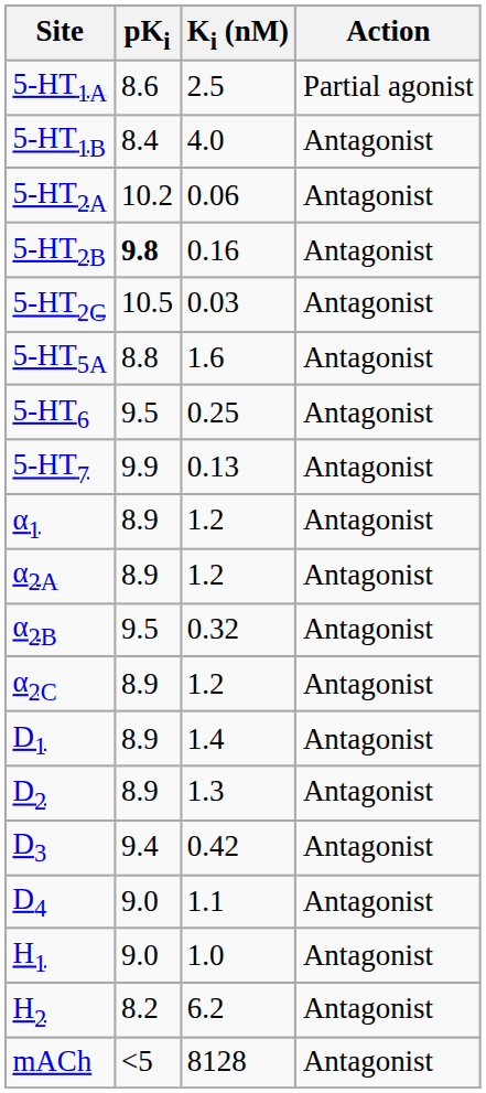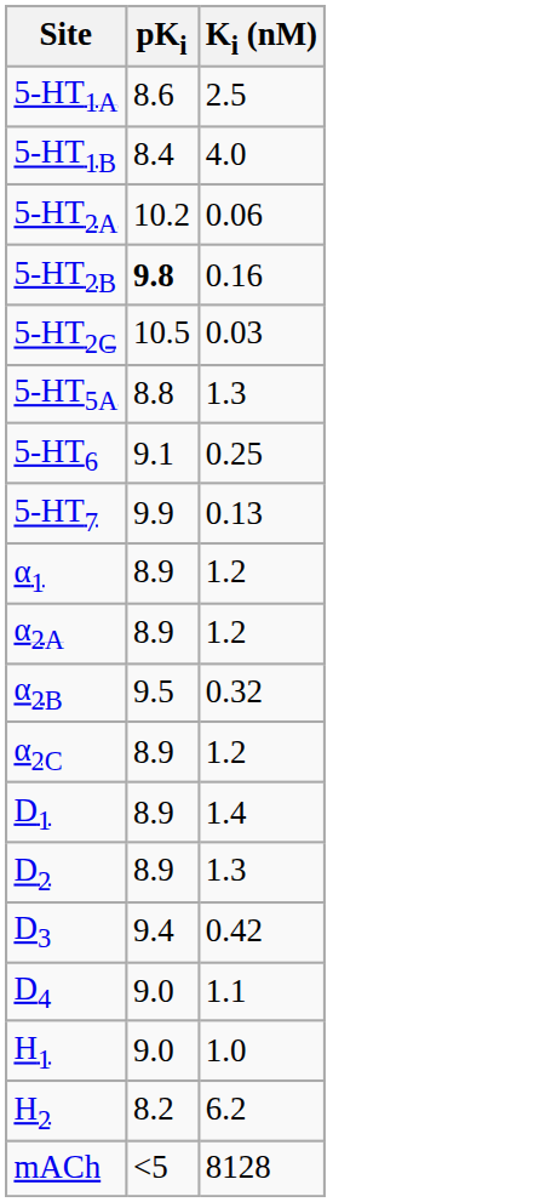 <table class="wikitable floatright sortable" style="font-size:small;">
 <tr>
 <th>Site</th>
 <th>pK<sub>i</sub></th>
 <th>K<sub>i</sub> (nM)</th>
-<th>Action</th>
 </tr>
 <tr>
 <td><a href='#'>5-HT<sub>1A</sub></a></td>
 <td>8.6</td>
 <td>2.5</td>
-<td>Partial agonist</td>
 </tr>
 <tr>
 <td><a href='#'>5-HT<sub>1B</sub></a></td>
 <td>8.4</td>
 <td>4.0</td>
-<td>Antagonist</td>
 </tr>
 <tr>
 <td><a href='#'>5-HT<sub>2A</sub></a></td>
 <td>10.2</td>
 <td>0.06</td>
-<td>Antagonist</td>
 </tr>
 <tr>
 <td><a href='#'>5-HT<sub>2B</sub></a></td>
 <td><strong>9.8</strong></td>
 <td>0.16</td>
-<td>Antagonist</td>
 </tr>
 <tr>
 <td><a href='#'>5-HT<sub>2C</sub></a></td>
 <td>10.5</td>
 <td>0.03</td>
-<td>Antagonist</td>
 </tr>
 <tr>
 <td><a href='#'>5-HT<sub>5A</sub></a></td>
 <td>8.8</td>
-<td>1.6</td>
-<td>Antagonist</td>
+<td>1.3</td>
 </tr>
 <tr>
 <td><a href='#'>5-HT<sub>6</sub></a></td>
-<td>9.5</td>
+<td>9.1</td>
 <td>0.25</td>
-<td>Antagonist</td>
 </tr>
 <tr>
 <td><a href='#'>5-HT<sub>7</sub></a></td>
 <td>9.9</td>
 <td>0.13</td>
-<td>Antagonist</td>
 </tr>
 <tr>
 <td><a href='#'>α<sub>1</sub></a></td>
 <td>8.9</td>
 <td>1.2</td>
-<td>Antagonist</td>
 </tr>
 <tr>
 <td><a href='#'>α<sub>2A</sub></a></td>
 <td>8.9</td>
 <td>1.2</td>
-<td>Antagonist</td>
 </tr>
 <tr>
 <td><a href='#'>α<sub>2B</sub></a></td>
 <td>9.5</td>
 <td>0.32</td>
-<td>Antagonist</td>
 </tr>
 <tr>
 <td><a href='#'>α<sub>2C</sub></a></td>
 <td>8.9</td>
 <td>1.2</td>
-<td>Antagonist</td>
 </tr>
 <tr>
 <td><a href='#'>D<sub>1</sub></a></td>
 <td>8.9</td>
 <td>1.4</td>
-<td>Antagonist</td>
 </tr>
 <tr>
 <td><a href='#'>D<sub>2</sub></a></td>
 <td>8.9</td>
 <td>1.3</td>
-<td>Antagonist</td>
 </tr>
 <tr>
 <td><a href='#'>D<sub>3</sub></a></td>
 <td>9.4</td>
 <td>0.42</td>
-<td>Antagonist</td>
 </tr>
 <tr>
 <td><a href='#'>D<sub>4</sub></a></td>
 <td>9.0</td>
 <td>1.1</td>
-<td>Antagonist</td>
 </tr>
 <tr>
 <td><a href='#'>H<sub>1</sub></a></td>
 <td>9.0</td>
 <td>1.0</td>
-<td>Antagonist</td>
 </tr>
 <tr>
 <td><a href='#'>H<sub>2</sub></a></td>
 <td>8.2</td>
 <td>6.2</td>
-<td>Antagonist</td>
 </tr>
 <tr>
 <td><a href='#'>mACh</a></td>
 <td><5</td>
 <td>8128</td>
-<td>Antagonist</td>
 </tr>
 </table>
